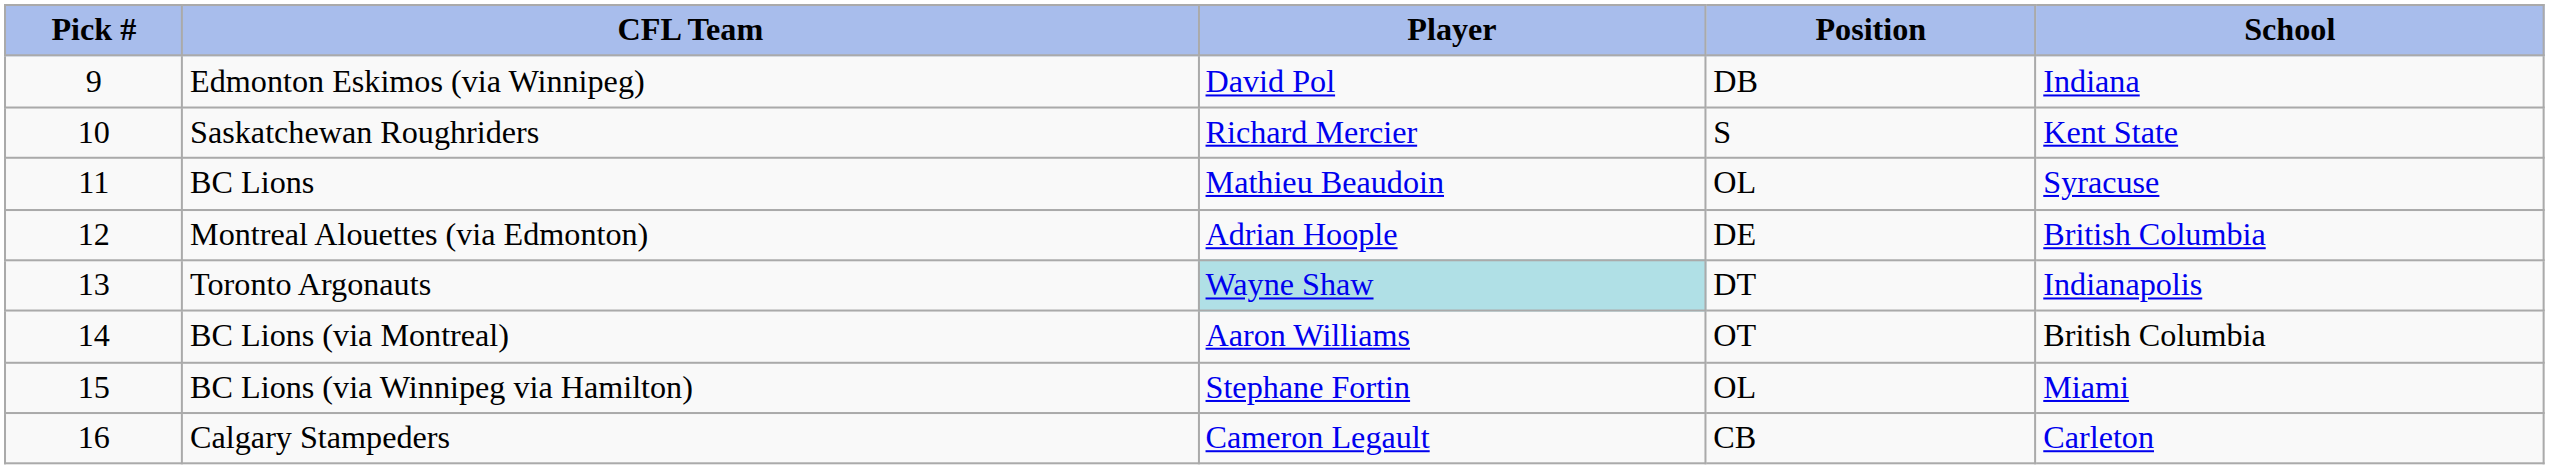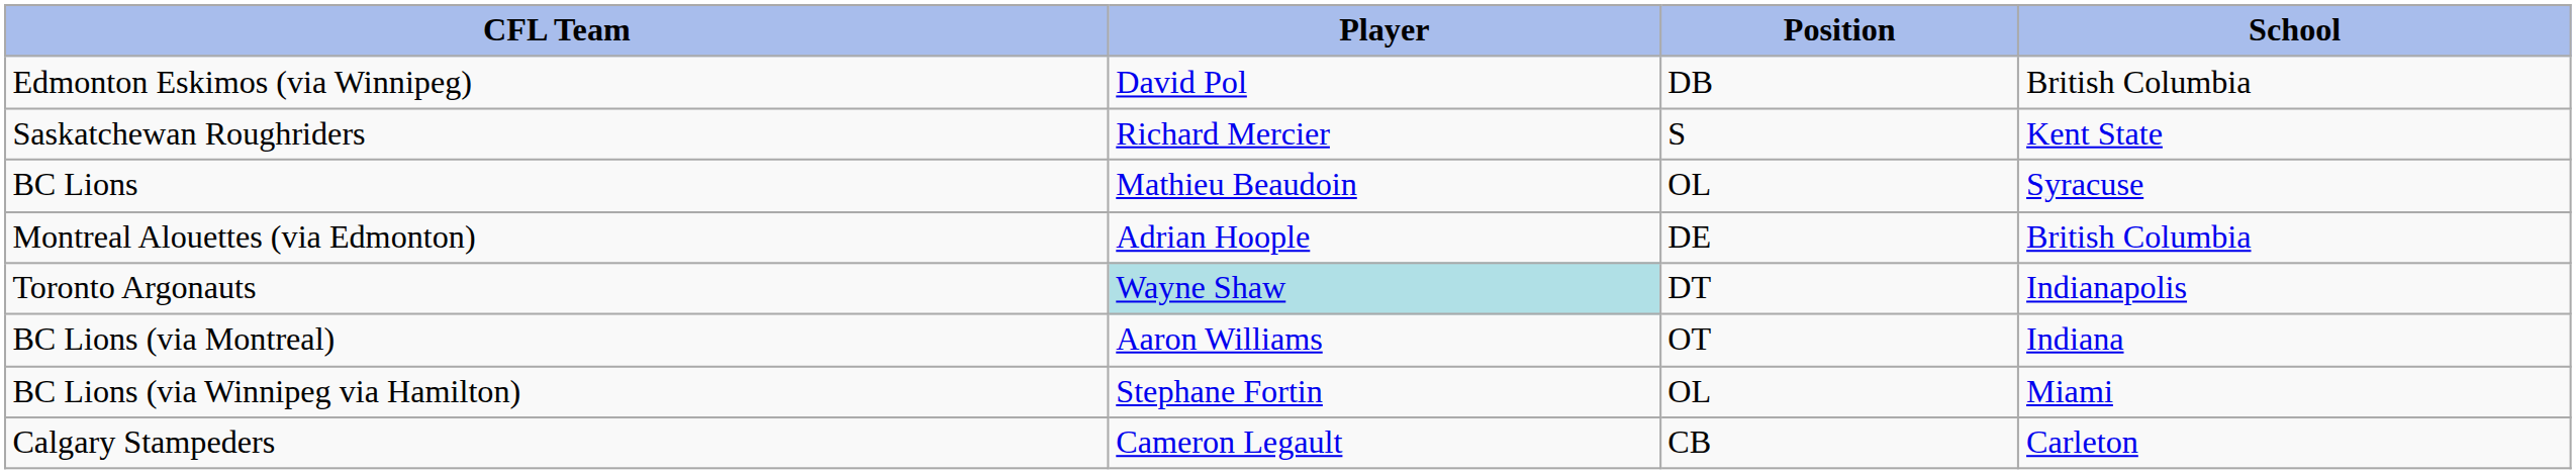 <table class="wikitable" style="width: 100%">
 <tr>
-<th style="background:#A8BDEC;" width=7%>Pick #</th>
 <th width=40% style="background:#A8BDEC;">CFL Team</th>
 <th width=20% style="background:#A8BDEC;">Player</th>
 <th width=13% style="background:#A8BDEC;">Position</th>
 <th width=20% style="background:#A8BDEC;">School</th>
 </tr>
 <tr>
-<td align=center>9</td>
 <td>Edmonton Eskimos (via Winnipeg)</td>
 <td><a href='#'>David Pol</a></td>
 <td>DB</td>
-<td><a href='#'>Indiana</a></td>
+<td>British Columbia</td>
 </tr>
 <tr>
-<td align=center>10</td>
 <td>Saskatchewan Roughriders</td>
 <td><a href='#'>Richard Mercier</a></td>
 <td>S</td>
 <td><a href='#'>Kent State</a></td>
 </tr>
 <tr>
-<td align=center>11</td>
 <td>BC Lions</td>
 <td><a href='#'>Mathieu Beaudoin</a></td>
 <td>OL</td>
 <td><a href='#'>Syracuse</a></td>
 </tr>
 <tr>
-<td align=center>12</td>
 <td>Montreal Alouettes (via Edmonton)</td>
 <td><a href='#'>Adrian Hoople</a></td>
 <td>DE</td>
 <td><a href='#'>British Columbia</a></td>
 </tr>
 <tr>
-<td align=center>13</td>
 <td>Toronto Argonauts</td>
 <td bgcolor="#B0E0E6"><a href='#'>Wayne Shaw</a></td>
 <td>DT</td>
 <td><a href='#'>Indianapolis</a></td>
 </tr>
 <tr>
-<td align=center>14</td>
 <td>BC Lions (via Montreal)</td>
 <td><a href='#'>Aaron Williams</a></td>
 <td>OT</td>
-<td>British Columbia</td>
+<td><a href='#'>Indiana</a></td>
 </tr>
 <tr>
-<td align=center>15</td>
 <td>BC Lions (via Winnipeg via Hamilton)</td>
 <td><a href='#'>Stephane Fortin</a></td>
 <td>OL</td>
 <td><a href='#'>Miami</a></td>
 </tr>
 <tr>
-<td align=center>16</td>
 <td>Calgary Stampeders</td>
 <td><a href='#'>Cameron Legault</a></td>
 <td>CB</td>
 <td><a href='#'>Carleton</a></td>
 </tr>
 </table>
